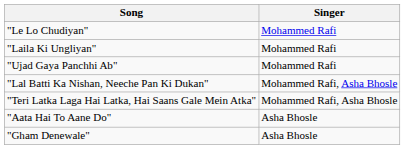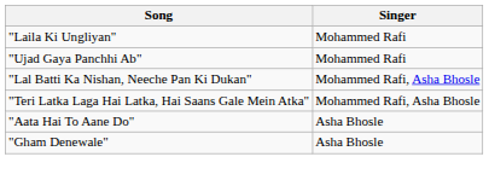 <table class="wikitable">
 <tr>
 <th>Song</th>
 <th>Singer</th>
-</tr>
-<tr>
-<td>"Le Lo Chudiyan"</td>
-<td><a href='#'>Mohammed Rafi</a></td>
 </tr>
 <tr>
 <td>"Laila Ki Ungliyan"</td>
 <td>Mohammed Rafi</td>
 </tr>
 <tr>
 <td>"Ujad Gaya Panchhi Ab"</td>
 <td>Mohammed Rafi</td>
 </tr>
 <tr>
 <td>"Lal Batti Ka Nishan, Neeche Pan Ki Dukan"</td>
 <td>Mohammed Rafi, <a href='#'>Asha Bhosle</a></td>
 </tr>
 <tr>
 <td>"Teri Latka Laga Hai Latka, Hai Saans Gale Mein Atka"</td>
 <td>Mohammed Rafi, Asha Bhosle</td>
 </tr>
 <tr>
 <td>"Aata Hai To Aane Do"</td>
 <td>Asha Bhosle</td>
 </tr>
 <tr>
 <td>"Gham Denewale"</td>
 <td>Asha Bhosle</td>
 </tr>
 </table>
